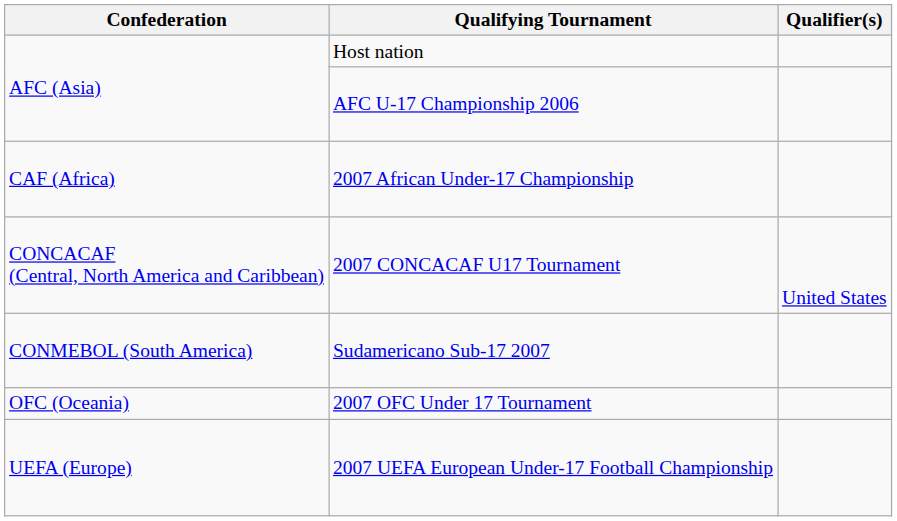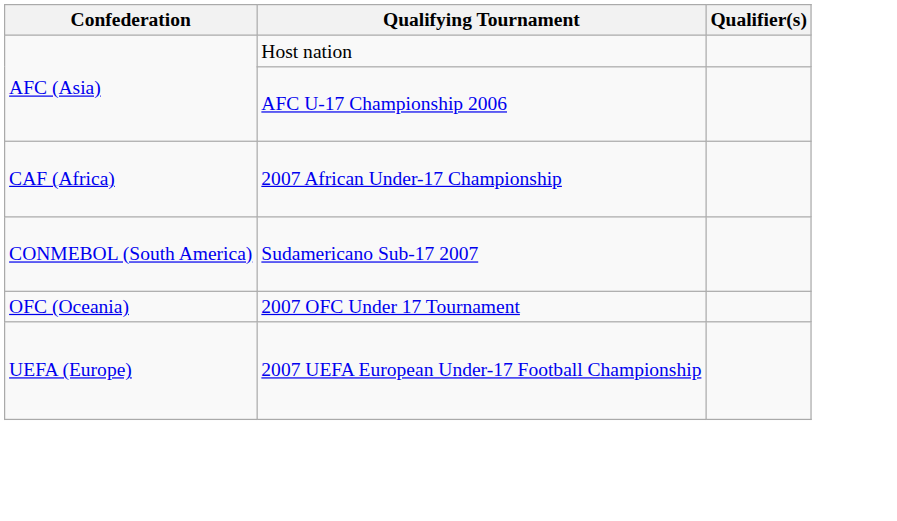 <table class=wikitable>
 <tr>
 <th>Confederation</th>
 <th>Qualifying Tournament</th>
 <th>Qualifier(s)</th>
 </tr>
 <tr>
 <td rowspan=2><a href='#'>AFC (Asia)</a></td>
 <td>Host nation</td>
 <td></td>
 </tr>
 <tr>
 <td><a href='#'>AFC U-17 Championship 2006</a></td>
 <td> <br>  <br>  <br> </td>
 </tr>
 <tr>
 <td><a href='#'>CAF (Africa)</a></td>
 <td><a href='#'>2007 African Under-17 Championship</a></td>
 <td> <br>  <br>  <br> </td>
 </tr>
 <tr>
-<td><a href='#'>CONCACAF <br>(Central, North America and Caribbean)</a></td>
-<td><a href='#'>2007 CONCACAF U17 Tournament</a></td>
-<td> <br>  <br>  <br>  <a href='#'>United States</a> <br> </td>
-</tr>
-<tr>
 <td><a href='#'>CONMEBOL (South America)</a></td>
 <td><a href='#'>Sudamericano Sub-17 2007</a></td>
 <td> <br>  <br>  <br> </td>
 </tr>
 <tr>
 <td><a href='#'>OFC (Oceania)</a></td>
 <td><a href='#'>2007 OFC Under 17 Tournament</a></td>
 <td></td>
 </tr>
 <tr>
 <td><a href='#'>UEFA (Europe)</a></td>
 <td><a href='#'>2007 UEFA European Under-17 Football Championship</a></td>
 <td> <br>  <br>  <br>  <br> </td>
 </tr>
 </table>
